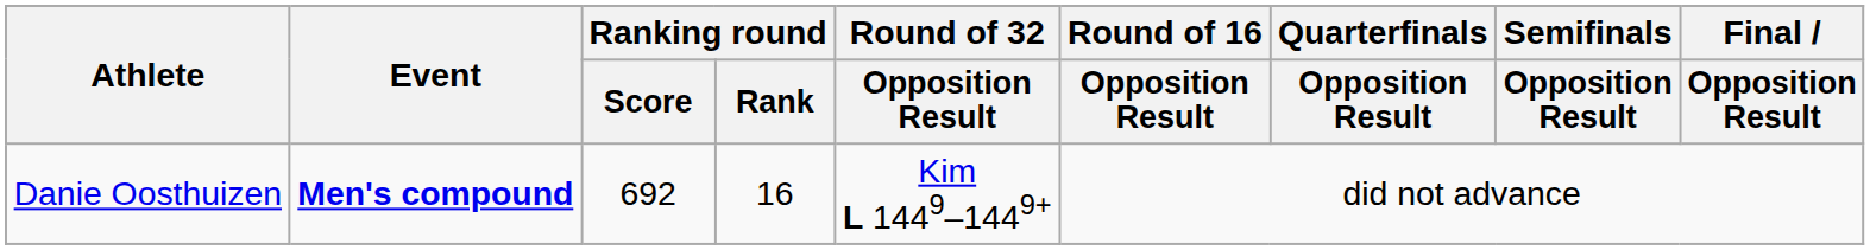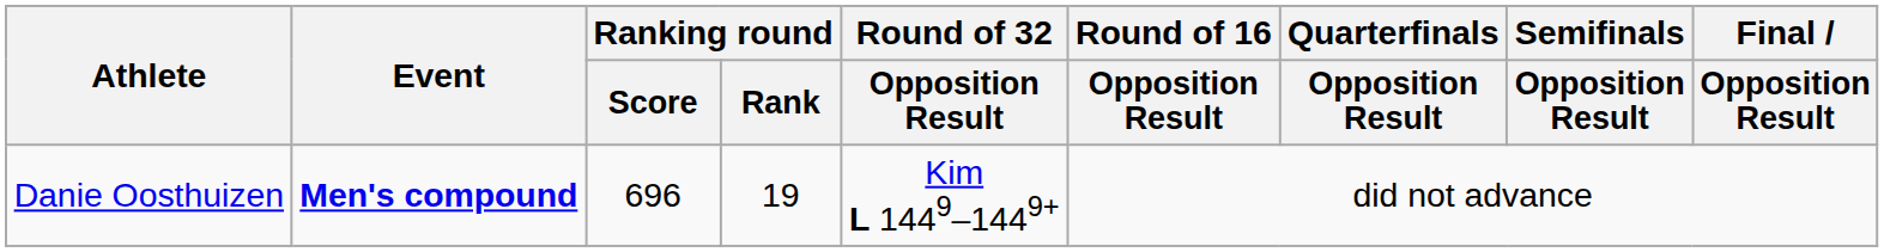 <table class=wikitable style="font-size:90%">
 <tr>
 <th rowspan="2">Athlete</th>
 <th rowspan="2">Event</th>
 <th colspan="2">Ranking round</th>
 <th>Round of 32</th>
 <th>Round of 16</th>
 <th>Quarterfinals</th>
 <th>Semifinals</th>
 <th>Final / </th>
 </tr>
 <tr style="font-size:95%">
 <th>Score</th>
 <th>Rank</th>
 <th>Opposition<br>Result</th>
 <th>Opposition<br>Result</th>
 <th>Opposition<br>Result</th>
 <th>Opposition<br>Result</th>
 <th>Opposition<br>Result</th>
 </tr>
 <tr align=center>
 <td align=left><a href='#'>Danie Oosthuizen</a></td>
 <td align=left><strong><a href='#'>Men's compound</a></strong></td>
-<td>692</td>
-<td>16</td>
+<td>696</td>
+<td>19</td>
 <td> <a href='#'>Kim</a><br><strong>L</strong> 144<sup>9</sup>–144<sup>9+</sup></td>
 <td colspan=4>did not advance</td>
 </tr>
 </table>
